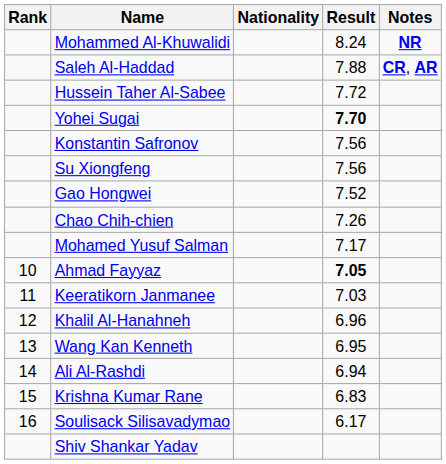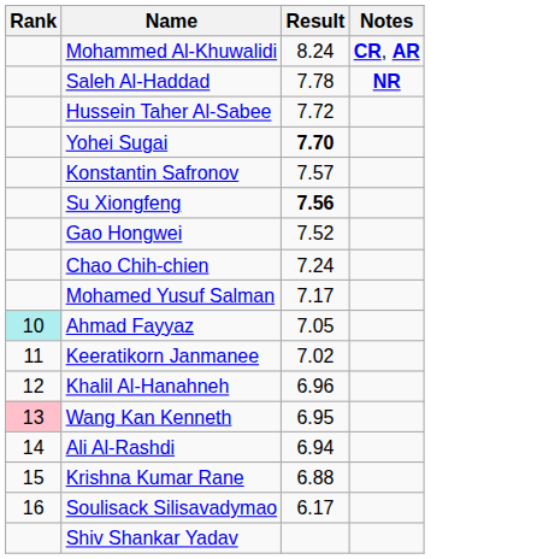 <table class="wikitable sortable" style="text-align:center;font-size:95%">
 <tr>
 <th>Rank</th>
 <th>Name</th>
-<th>Nationality</th>
 <th>Result</th>
 <th>Notes</th>
 </tr>
 <tr>
 <td></td>
 <td align=left><a href='#'>Mohammed Al-Khuwalidi</a></td>
-<td align=left></td>
 <td>8.24</td>
+<td><strong><a href='#'>CR</a></strong>, <strong><a href='#'>AR</a></strong></td>
+</tr>
+<tr>
+<td></td>
+<td align=left><a href='#'>Saleh Al-Haddad</a></td>
+<td>7.78</td>
 <td><strong><a href='#'>NR</a></strong></td>
 </tr>
 <tr>
 <td></td>
-<td align=left><a href='#'>Saleh Al-Haddad</a></td>
-<td align=left></td>
-<td>7.88</td>
-<td><strong><a href='#'>CR</a></strong>, <strong><a href='#'>AR</a></strong></td>
-</tr>
-<tr>
-<td></td>
 <td align=left><a href='#'>Hussein Taher Al-Sabee</a></td>
-<td align=left></td>
 <td>7.72</td>
 <td></td>
 </tr>
 <tr>
 <td></td>
 <td align=left><a href='#'>Yohei Sugai</a></td>
-<td align=left></td>
 <td><strong>7.70</strong></td>
 <td></td>
 </tr>
 <tr>
 <td></td>
 <td align=left><a href='#'>Konstantin Safronov</a></td>
-<td align=left></td>
-<td>7.56</td>
+<td>7.57</td>
 <td></td>
 </tr>
 <tr>
 <td></td>
 <td align=left><a href='#'>Su Xiongfeng</a></td>
-<td align=left></td>
-<td>7.56</td>
+<td><strong>7.56</strong></td>
 <td></td>
 </tr>
 <tr>
 <td></td>
 <td align=left><a href='#'>Gao Hongwei</a></td>
-<td align=left></td>
 <td>7.52</td>
 <td></td>
 </tr>
 <tr>
 <td></td>
 <td align=left><a href='#'>Chao Chih-chien</a></td>
-<td align=left></td>
-<td>7.26</td>
+<td>7.24</td>
 <td></td>
 </tr>
 <tr>
 <td></td>
 <td align=left><a href='#'>Mohamed Yusuf Salman</a></td>
-<td align=left></td>
 <td>7.17</td>
 <td></td>
 </tr>
 <tr>
-<td>10</td>
+<td style="background: paleturquoise;">10</td>
 <td align=left><a href='#'>Ahmad Fayyaz</a></td>
-<td align=left></td>
-<td><strong>7.05</strong></td>
+<td>7.05</td>
 <td></td>
 </tr>
 <tr>
 <td>11</td>
 <td align=left><a href='#'>Keeratikorn Janmanee</a></td>
-<td align=left></td>
-<td>7.03</td>
+<td>7.02</td>
 <td></td>
 </tr>
 <tr>
 <td>12</td>
 <td align=left><a href='#'>Khalil Al-Hanahneh</a></td>
-<td align=left></td>
 <td>6.96</td>
 <td></td>
 </tr>
 <tr>
-<td>13</td>
+<td style="background: pink;">13</td>
 <td align=left><a href='#'>Wang Kan Kenneth</a></td>
-<td align=left></td>
 <td>6.95</td>
 <td></td>
 </tr>
 <tr>
 <td>14</td>
 <td align=left><a href='#'>Ali Al-Rashdi</a></td>
-<td align=left></td>
 <td>6.94</td>
 <td></td>
 </tr>
 <tr>
 <td>15</td>
 <td align=left><a href='#'>Krishna Kumar Rane</a></td>
-<td align=left></td>
-<td>6.83</td>
+<td>6.88</td>
 <td></td>
 </tr>
 <tr>
 <td>16</td>
 <td align=left><a href='#'>Soulisack Silisavadymao</a></td>
-<td align=left></td>
 <td>6.17</td>
 <td></td>
 </tr>
 <tr>
 <td></td>
 <td align=left><a href='#'>Shiv Shankar Yadav</a></td>
-<td align=left></td>
 <td></td>
 <td></td>
 </tr>
 </table>
